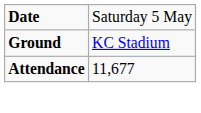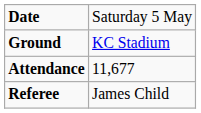 <table class="wikitable" style="font-size:85%;">
 <tr>
 <td><strong>Date</strong></td>
 <td>Saturday 5 May</td>
 </tr>
 <tr>
 <td><strong>Ground</strong></td>
 <td><a href='#'>KC Stadium</a></td>
 </tr>
 <tr>
 <td><strong>Attendance</strong></td>
 <td>11,677</td>
 </tr>
+<tr>
+<td><strong>Referee</strong></td>
+<td>James Child</td>
+</tr>
 </table>
